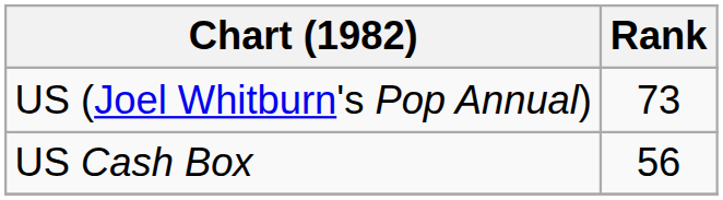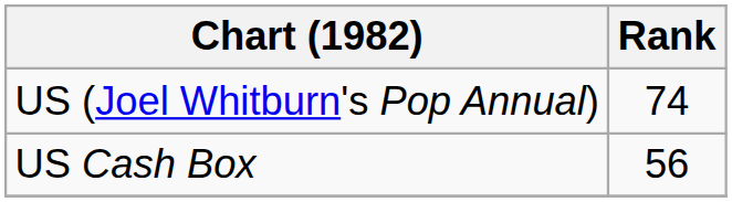 <table class="wikitable">
 <tr>
 <th>Chart (1982)</th>
 <th style="text-align:center;">Rank</th>
 </tr>
 <tr>
 <td>US (<a href='#'>Joel Whitburn</a>'s <em>Pop Annual</em>)</td>
-<td style="text-align:center;">73</td>
+<td style="text-align:center;">74</td>
 </tr>
 <tr>
 <td>US <em>Cash Box</em> </td>
 <td style="text-align:center;">56</td>
 </tr>
 <tr>
 </tr>
 </table>
